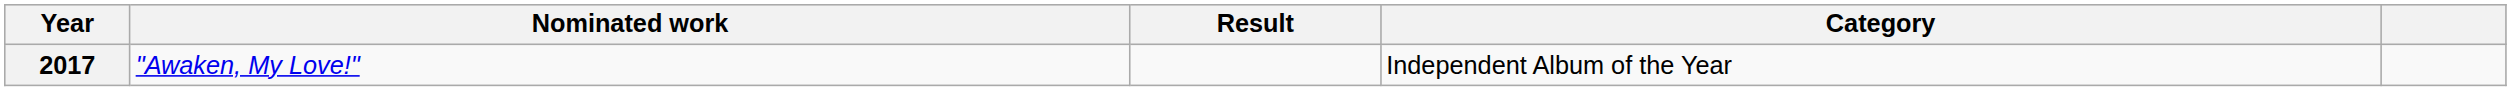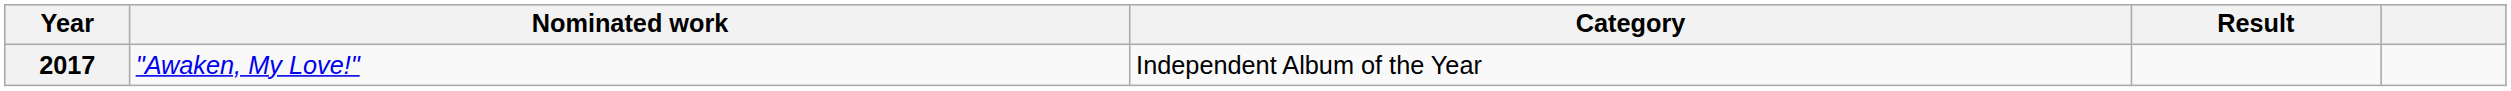 <table class="wikitable plainrowheaders" style="width:100%;">
 <tr>
 <th scope="col" style="width:5%;">Year</th>
 <th scope="col" style="width:40%;">Nominated work</th>
+<th scope="col" style="width:40%;">Category</th>
 <th scope="col" style="width:10%;">Result</th>
-<th scope="col" style="width:40%;">Category</th>
 <th scope="col" style="width:5%;"></th>
 </tr>
 <tr>
 <th scope="row" style="text-align:center;">2017</th>
 <td><em><a href='#'>"Awaken, My Love!"</a></em></td>
+<td>Independent Album of the Year</td>
 <td></td>
-<td>Independent Album of the Year</td>
 <td style="text-align:center;"></td>
 </tr>
 </table>
